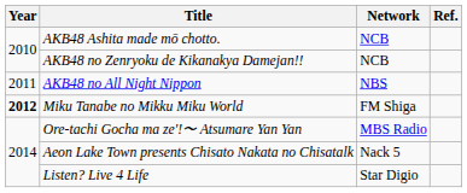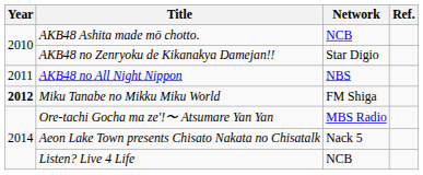 <table class="wikitable">
 <tr>
 <th>Year</th>
 <th>Title</th>
 <th>Network</th>
 <th>Ref.</th>
 </tr>
 <tr>
 <td rowspan="2">2010</td>
 <td><em>AKB48 Ashita made mō chotto.</em></td>
 <td><a href='#'>NCB</a></td>
 <td></td>
 </tr>
 <tr>
 <td><em>AKB48 no Zenryoku de Kikanakya Damejan!!</em></td>
-<td>NCB</td>
+<td>Star Digio</td>
 <td></td>
 </tr>
 <tr>
 <td>2011</td>
 <td><em><a href='#'>AKB48 no All Night Nippon</a></em></td>
 <td><a href='#'>NBS</a></td>
 <td></td>
 </tr>
 <tr>
 <td><strong>2012</strong></td>
 <td><em>Miku Tanabe no Mikku Miku World</em></td>
 <td>FM Shiga</td>
 <td></td>
 </tr>
 <tr>
 <td rowspan="3">2014</td>
 <td><em>Ore-tachi Gocha ma ze'!〜 Atsumare Yan Yan</em></td>
 <td><a href='#'>MBS Radio</a></td>
 <td></td>
 </tr>
 <tr>
 <td><em>Aeon Lake Town presents Chisato Nakata no Chisatalk</em></td>
 <td>Nack 5</td>
 <td></td>
 </tr>
 <tr>
 <td><em>Listen? Live 4 Life</em></td>
-<td>Star Digio</td>
+<td>NCB</td>
 <td></td>
 </tr>
 </table>
